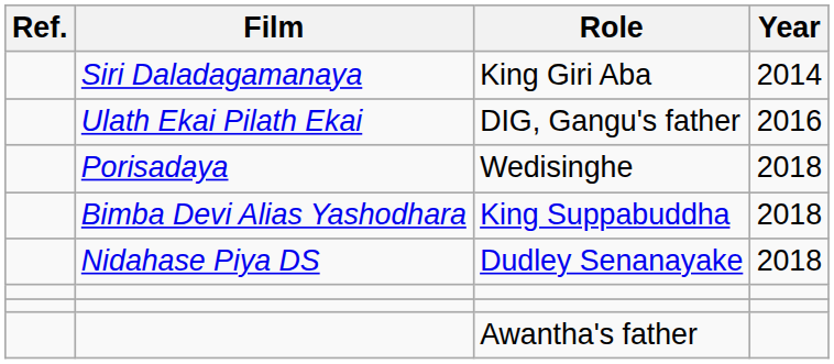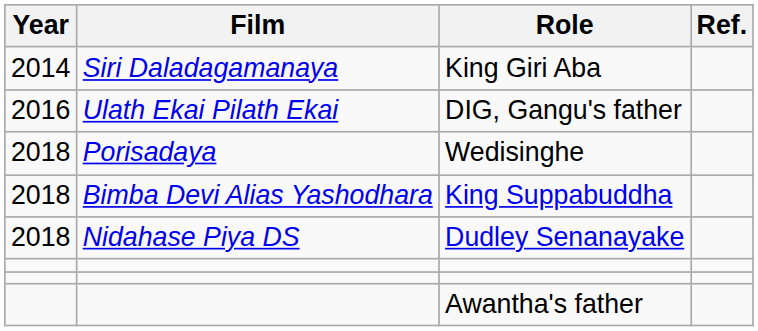 <table class="wikitable">
 <tr>
-<th>Ref.</th>
+<th>Year</th>
 <th>Film</th>
 <th>Role</th>
-<th>Year</th>
+<th>Ref.</th>
 </tr>
 <tr>
-<td></td>
+<td>2014</td>
 <td><em><a href='#'>Siri Daladagamanaya</a></em></td>
 <td>King Giri Aba</td>
-<td>2014</td>
+<td></td>
 </tr>
 <tr>
-<td></td>
+<td>2016</td>
 <td><em><a href='#'>Ulath Ekai Pilath Ekai</a></em></td>
 <td>DIG, Gangu's father</td>
-<td>2016</td>
+<td></td>
 </tr>
 <tr>
-<td></td>
+<td>2018</td>
 <td><em><a href='#'>Porisadaya</a></em></td>
 <td>Wedisinghe</td>
-<td>2018</td>
+<td></td>
 </tr>
 <tr>
-<td></td>
+<td>2018</td>
 <td><em><a href='#'>Bimba Devi Alias Yashodhara</a></em></td>
 <td><a href='#'>King Suppabuddha</a></td>
-<td>2018</td>
+<td></td>
 </tr>
 <tr>
-<td></td>
+<td>2018</td>
 <td><em><a href='#'>Nidahase Piya DS</a></em></td>
 <td><a href='#'>Dudley Senanayake</a></td>
-<td>2018</td>
+<td></td>
 </tr>
 <tr>
 <td></td>
 <td></td>
 <td></td>
 <td></td>
 </tr>
 <tr>
 <td></td>
 <td></td>
 <td></td>
 <td></td>
 </tr>
 <tr>
 <td></td>
 <td></td>
 <td>Awantha's father</td>
 <td></td>
 </tr>
 </table>
